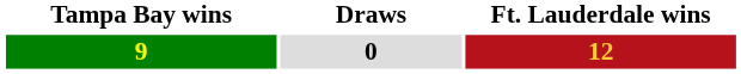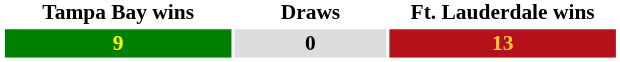 <table class class="wikitable" style="font-size:90%; text-align:center">
 <tr>
 <th width=150>Tampa Bay wins</th>
 <th width=100>Draws</th>
 <th width=150>Ft. Lauderdale wins</th>
 </tr>
 <tr>
 <td style="text-align:center; background:green;color:yellow;"><strong>9</strong></td>
 <td style="background:#ddd;color:black;"><strong>0</strong></td>
-<td style="text-align:center; background:#b6121b;color:#fc3;"><strong>12</strong></td>
+<td style="text-align:center; background:#b6121b;color:#fc3;"><strong>13</strong></td>
 </tr>
 </table>
